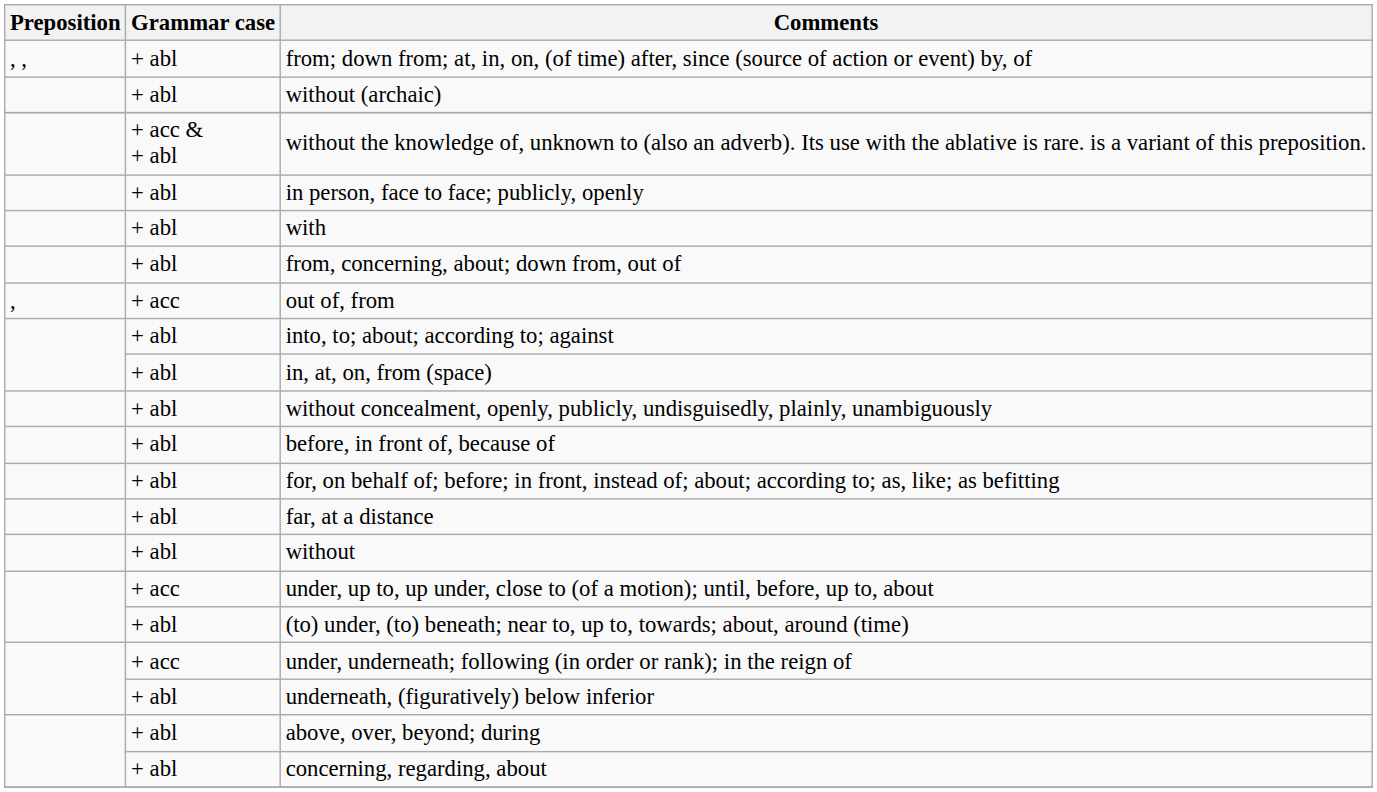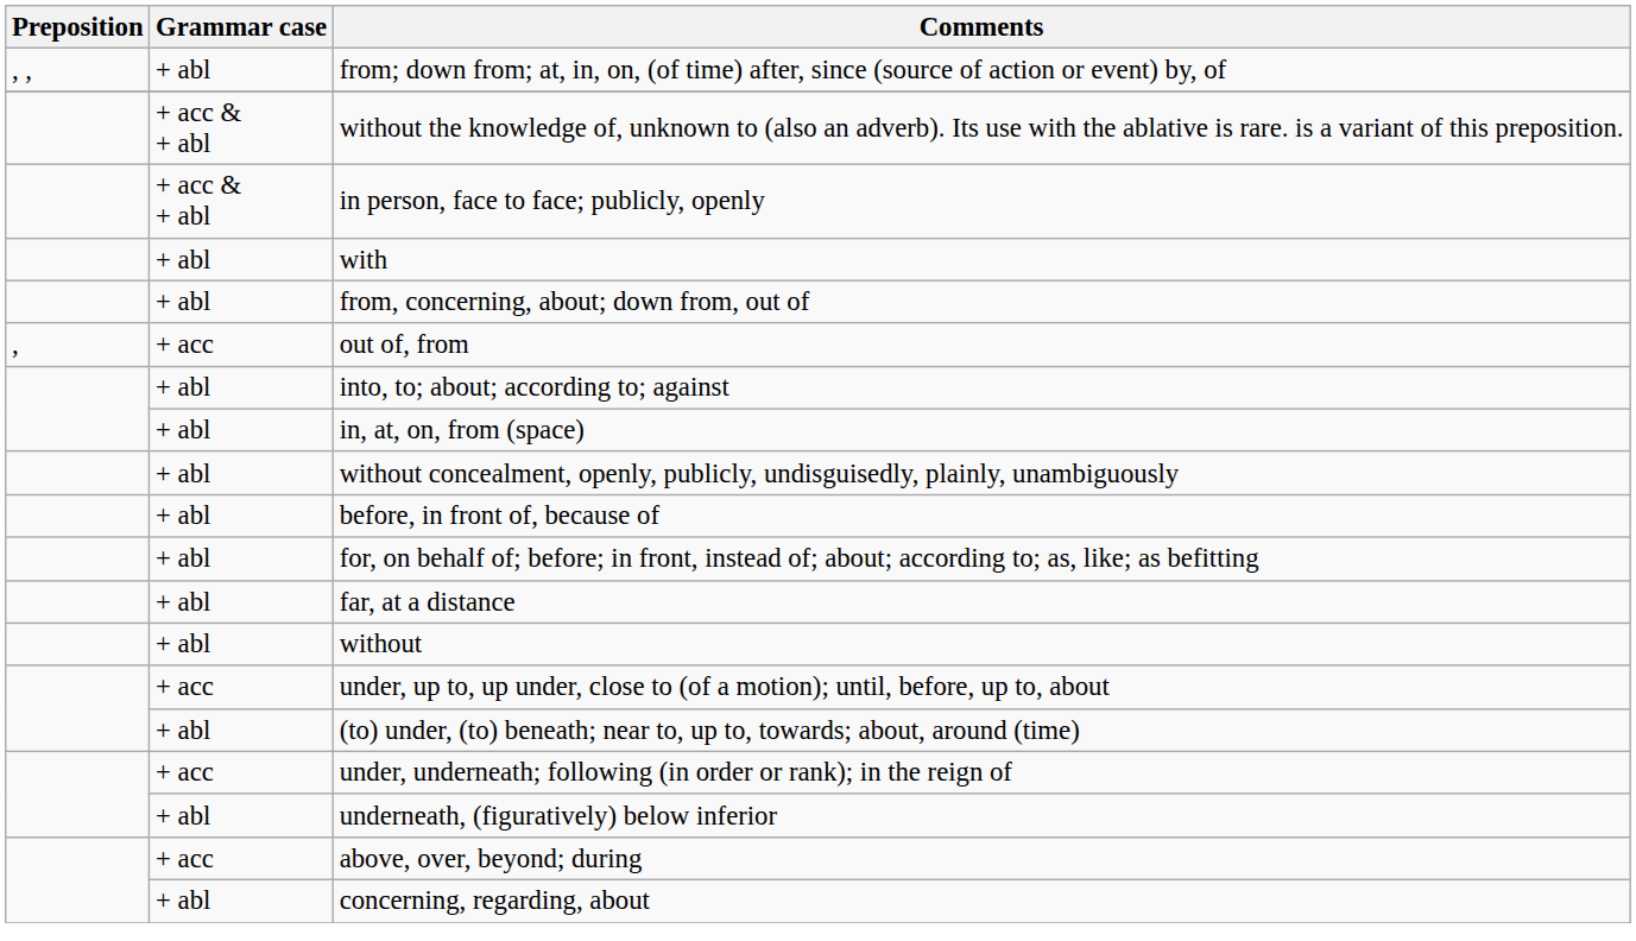 <table class="wikitable">
 <tr>
 <th>Preposition</th>
 <th>Grammar case</th>
 <th>Comments</th>
 </tr>
 <tr>
 <td>, , </td>
 <td>+ abl</td>
 <td>from; down from; at, in, on, (of time) after, since (source of action or event) by, of</td>
 </tr>
 <tr>
-<td></td>
-<td>+ abl</td>
-<td>without (archaic)</td>
-</tr>
-<tr>
 </tr>
 <tr>
 <td></td>
 <td>+ acc &<br>+ abl</td>
 <td>without the knowledge of, unknown to (also an adverb). Its use with the ablative is rare.  is a variant of this preposition.</td>
 </tr>
 <tr>
 <td></td>
-<td>+ abl</td>
+<td>+ acc &<br>+ abl</td>
 <td>in person, face to face; publicly, openly</td>
 </tr>
 <tr>
 <td></td>
 <td>+ abl</td>
 <td>with</td>
 </tr>
 <tr>
 <td></td>
 <td>+ abl</td>
 <td>from, concerning, about; down from, out of</td>
 </tr>
 <tr>
 <td>, </td>
 <td>+ acc</td>
 <td>out of, from</td>
 </tr>
 <tr>
 <td rowspan="2"></td>
 <td>+ abl</td>
 <td>into, to; about; according to; against</td>
 </tr>
 <tr>
 <td>+ abl</td>
 <td>in, at, on, from (space)</td>
 </tr>
 <tr>
 <td></td>
 <td>+ abl</td>
 <td>without concealment, openly, publicly, undisguisedly, plainly, unambiguously</td>
 </tr>
 <tr>
 <td></td>
 <td>+ abl</td>
 <td>before, in front of, because of</td>
 </tr>
 <tr>
 <td></td>
 <td>+ abl</td>
 <td>for, on behalf of; before; in front, instead of; about; according to; as, like; as befitting</td>
 </tr>
 <tr>
 <td></td>
 <td>+ abl</td>
 <td>far, at a distance</td>
 </tr>
 <tr>
 <td></td>
 <td>+ abl</td>
 <td>without</td>
 </tr>
 <tr>
 <td rowspan="2"></td>
 <td>+ acc</td>
 <td>under, up to, up under, close to (of a motion); until, before, up to, about</td>
 </tr>
 <tr>
 <td>+ abl</td>
 <td>(to) under, (to) beneath; near to, up to, towards; about, around (time)</td>
 </tr>
 <tr>
 <td rowspan="2"></td>
 <td>+ acc</td>
 <td>under, underneath; following (in order or rank); in the reign of</td>
 </tr>
 <tr>
 <td>+ abl</td>
 <td>underneath, (figuratively) below inferior</td>
 </tr>
 <tr>
 <td rowspan="2"></td>
-<td>+ abl</td>
+<td>+ acc</td>
 <td>above, over, beyond; during</td>
 </tr>
 <tr>
 <td>+ abl</td>
 <td>concerning, regarding, about</td>
 </tr>
 <tr>
 </tr>
 </table>
